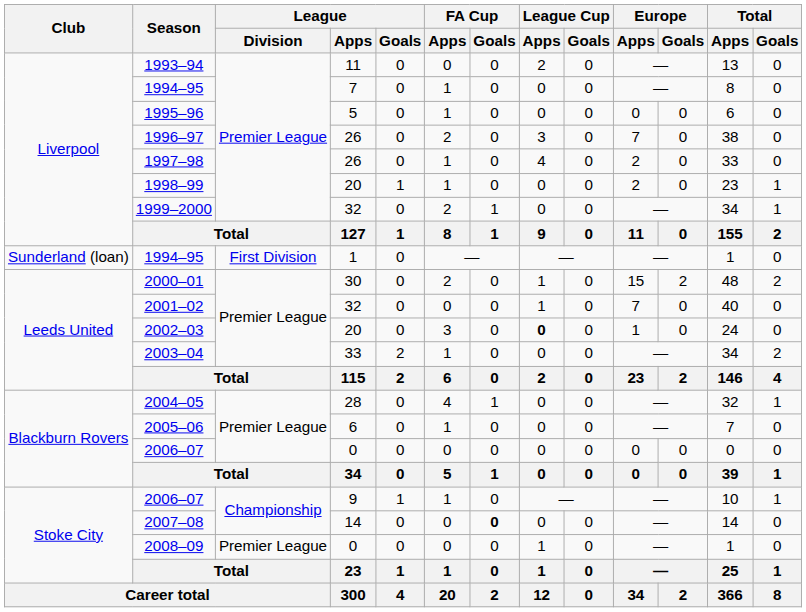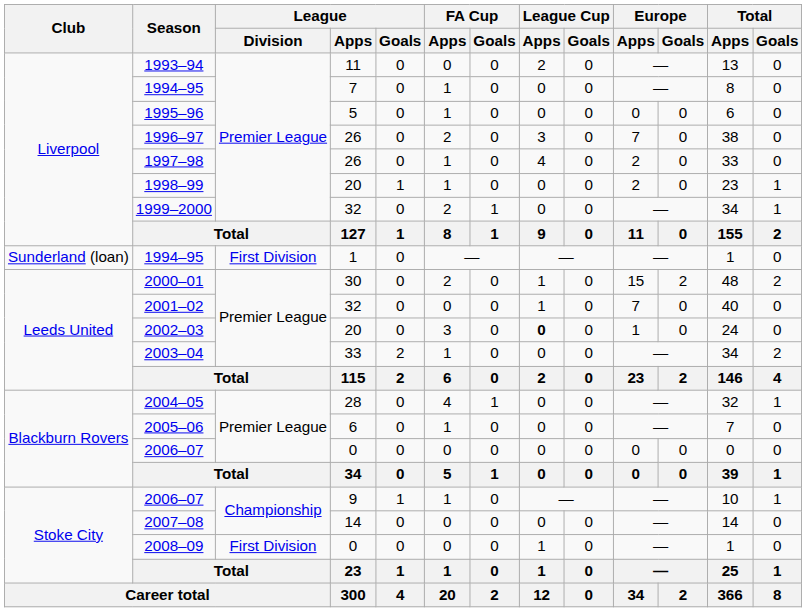 <table class="wikitable" style="text-align:center">
 <tr>
 <th rowspan="2">Club</th>
 <th rowspan="2">Season</th>
 <th colspan="3">League</th>
 <th colspan="2">FA Cup</th>
 <th colspan="2">League Cup</th>
 <th colspan="2">Europe</th>
 <th colspan="2">Total</th>
 </tr>
 <tr>
 <th>Division</th>
 <th>Apps</th>
 <th>Goals</th>
 <th>Apps</th>
 <th>Goals</th>
 <th>Apps</th>
 <th>Goals</th>
 <th>Apps</th>
 <th>Goals</th>
 <th>Apps</th>
 <th>Goals</th>
 </tr>
 <tr>
 <td rowspan="8"><a href='#'>Liverpool</a></td>
 <td><a href='#'>1993–94</a></td>
 <td rowspan="7"><a href='#'>Premier League</a></td>
 <td>11</td>
 <td>0</td>
 <td>0</td>
 <td>0</td>
 <td>2</td>
 <td>0</td>
 <td colspan="2">—</td>
 <td>13</td>
 <td>0</td>
 </tr>
 <tr>
 <td><a href='#'>1994–95</a></td>
 <td>7</td>
 <td>0</td>
 <td>1</td>
 <td>0</td>
 <td>0</td>
 <td>0</td>
 <td colspan="2">—</td>
 <td>8</td>
 <td>0</td>
 </tr>
 <tr>
 <td><a href='#'>1995–96</a></td>
 <td>5</td>
 <td>0</td>
 <td>1</td>
 <td>0</td>
 <td>0</td>
 <td>0</td>
 <td>0</td>
 <td>0</td>
 <td>6</td>
 <td>0</td>
 </tr>
 <tr>
 <td><a href='#'>1996–97</a></td>
 <td>26</td>
 <td>0</td>
 <td>2</td>
 <td>0</td>
 <td>3</td>
 <td>0</td>
 <td>7</td>
 <td>0</td>
 <td>38</td>
 <td>0</td>
 </tr>
 <tr>
 <td><a href='#'>1997–98</a></td>
 <td>26</td>
 <td>0</td>
 <td>1</td>
 <td>0</td>
 <td>4</td>
 <td>0</td>
 <td>2</td>
 <td>0</td>
 <td>33</td>
 <td>0</td>
 </tr>
 <tr>
 <td><a href='#'>1998–99</a></td>
 <td>20</td>
 <td>1</td>
 <td>1</td>
 <td>0</td>
 <td>0</td>
 <td>0</td>
 <td>2</td>
 <td>0</td>
 <td>23</td>
 <td>1</td>
 </tr>
 <tr>
 <td><a href='#'>1999–2000</a></td>
 <td>32</td>
 <td>0</td>
 <td>2</td>
 <td>1</td>
 <td>0</td>
 <td>0</td>
 <td colspan="2">—</td>
 <td>34</td>
 <td>1</td>
 </tr>
 <tr>
 <th colspan="2">Total</th>
 <th>127</th>
 <th>1</th>
 <th>8</th>
 <th>1</th>
 <th>9</th>
 <th>0</th>
 <th>11</th>
 <th>0</th>
 <th>155</th>
 <th>2</th>
 </tr>
 <tr>
 <td><a href='#'>Sunderland</a> (loan)</td>
 <td><a href='#'>1994–95</a></td>
 <td><a href='#'>First Division</a></td>
 <td>1</td>
 <td>0</td>
 <td colspan="2">—</td>
 <td colspan="2">—</td>
 <td colspan="2">—</td>
 <td>1</td>
 <td>0</td>
 </tr>
 <tr>
 <td rowspan="5"><a href='#'>Leeds United</a></td>
 <td><a href='#'>2000–01</a></td>
 <td rowspan="4">Premier League</td>
 <td>30</td>
 <td>0</td>
 <td>2</td>
 <td>0</td>
 <td>1</td>
 <td>0</td>
 <td>15</td>
 <td>2</td>
 <td>48</td>
 <td>2</td>
 </tr>
 <tr>
 <td><a href='#'>2001–02</a></td>
 <td>32</td>
 <td>0</td>
 <td>0</td>
 <td>0</td>
 <td>1</td>
 <td>0</td>
 <td>7</td>
 <td>0</td>
 <td>40</td>
 <td>0</td>
 </tr>
 <tr>
 <td><a href='#'>2002–03</a></td>
 <td>20</td>
 <td>0</td>
 <td>3</td>
 <td>0</td>
 <td><strong>0</strong></td>
 <td>0</td>
 <td>1</td>
 <td>0</td>
 <td>24</td>
 <td>0</td>
 </tr>
 <tr>
 <td><a href='#'>2003–04</a></td>
 <td>33</td>
 <td>2</td>
 <td>1</td>
 <td>0</td>
 <td>0</td>
 <td>0</td>
 <td colspan="2">—</td>
 <td>34</td>
 <td>2</td>
 </tr>
 <tr>
 <th colspan="2">Total</th>
 <th>115</th>
 <th>2</th>
 <th>6</th>
 <th>0</th>
 <th>2</th>
 <th>0</th>
 <th>23</th>
 <th>2</th>
 <th>146</th>
 <th>4</th>
 </tr>
 <tr>
 <td rowspan="4"><a href='#'>Blackburn Rovers</a></td>
 <td><a href='#'>2004–05</a></td>
 <td rowspan="3">Premier League</td>
 <td>28</td>
 <td>0</td>
 <td>4</td>
 <td>1</td>
 <td>0</td>
 <td>0</td>
 <td colspan="2">—</td>
 <td>32</td>
 <td>1</td>
 </tr>
 <tr>
 <td><a href='#'>2005–06</a></td>
 <td>6</td>
 <td>0</td>
 <td>1</td>
 <td>0</td>
 <td>0</td>
 <td>0</td>
 <td colspan="2">—</td>
 <td>7</td>
 <td>0</td>
 </tr>
 <tr>
 <td><a href='#'>2006–07</a></td>
 <td>0</td>
 <td>0</td>
 <td>0</td>
 <td>0</td>
 <td>0</td>
 <td>0</td>
 <td>0</td>
 <td>0</td>
 <td>0</td>
 <td>0</td>
 </tr>
 <tr>
 <th colspan="2">Total</th>
 <th>34</th>
 <th>0</th>
 <th>5</th>
 <th>1</th>
 <th>0</th>
 <th>0</th>
 <th>0</th>
 <th>0</th>
 <th>39</th>
 <th>1</th>
 </tr>
 <tr>
 <td rowspan="4"><a href='#'>Stoke City</a></td>
 <td><a href='#'>2006–07</a></td>
 <td rowspan="2"><a href='#'>Championship</a></td>
 <td>9</td>
 <td>1</td>
 <td>1</td>
 <td>0</td>
 <td colspan="2">—</td>
 <td colspan="2">—</td>
 <td>10</td>
 <td>1</td>
 </tr>
 <tr>
 <td><a href='#'>2007–08</a></td>
 <td>14</td>
 <td>0</td>
 <td>0</td>
-<td><strong>0</strong></td>
+<td>0</td>
 <td>0</td>
 <td>0</td>
 <td colspan="2">—</td>
 <td>14</td>
 <td>0</td>
 </tr>
 <tr>
 <td><a href='#'>2008–09</a></td>
-<td>Premier League</td>
+<td><a href='#'>First Division</a></td>
 <td>0</td>
 <td>0</td>
 <td>0</td>
 <td>0</td>
 <td>1</td>
 <td>0</td>
 <td colspan="2">—</td>
 <td>1</td>
 <td>0</td>
 </tr>
 <tr>
 <th colspan="2">Total</th>
 <th>23</th>
 <th>1</th>
 <th>1</th>
 <th>0</th>
 <th>1</th>
 <th>0</th>
 <th colspan="2">—</th>
 <th>25</th>
 <th>1</th>
 </tr>
 <tr>
 <th colspan="3">Career total</th>
 <th>300</th>
 <th>4</th>
 <th>20</th>
 <th>2</th>
 <th>12</th>
 <th>0</th>
 <th>34</th>
 <th>2</th>
 <th>366</th>
 <th>8</th>
 </tr>
 </table>
